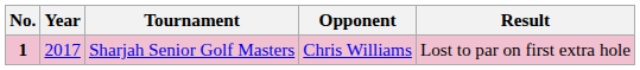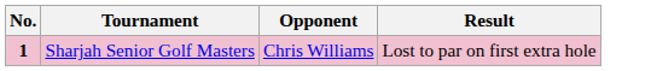 <table class="wikitable" style="font-size:95%;">
 <tr>
 <th>No.</th>
-<th>Year</th>
 <th>Tournament</th>
 <th>Opponent</th>
 <th>Result</th>
 </tr>
 <tr style="background:#F2C1D1;">
 <td align=center><strong>1</strong></td>
-<td><a href='#'>2017</a></td>
 <td><a href='#'>Sharjah Senior Golf Masters</a></td>
 <td> <a href='#'>Chris Williams</a></td>
 <td>Lost to par on first extra hole</td>
 </tr>
 </table>
